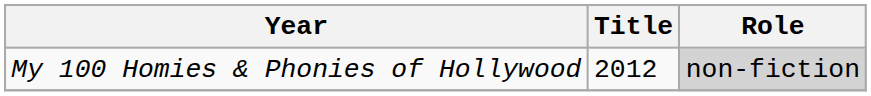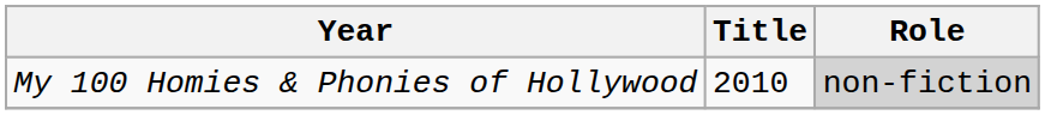 <table class="wikitable plainrowheaders sortable" style="margin-right: 0;">
 <tr>
 <th scope="col">Year</th>
 <th scope="col">Title</th>
 <th scope="col">Role</th>
 </tr>
 <tr>
 <td><em>My 100 Homies & Phonies of Hollywood</em></td>
-<td>2012</td>
+<td>2010</td>
 <td style="background: lightgrey;">non-fiction</td>
 </tr>
 <tr>
 </tr>
 </table>
